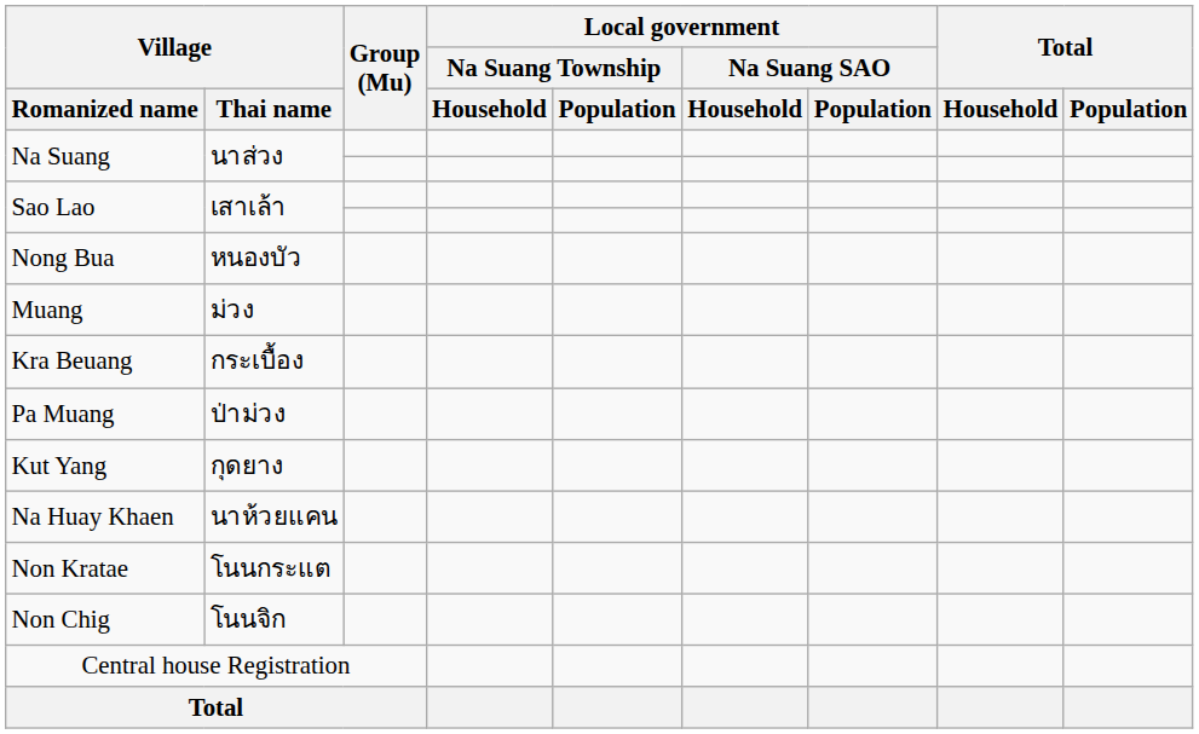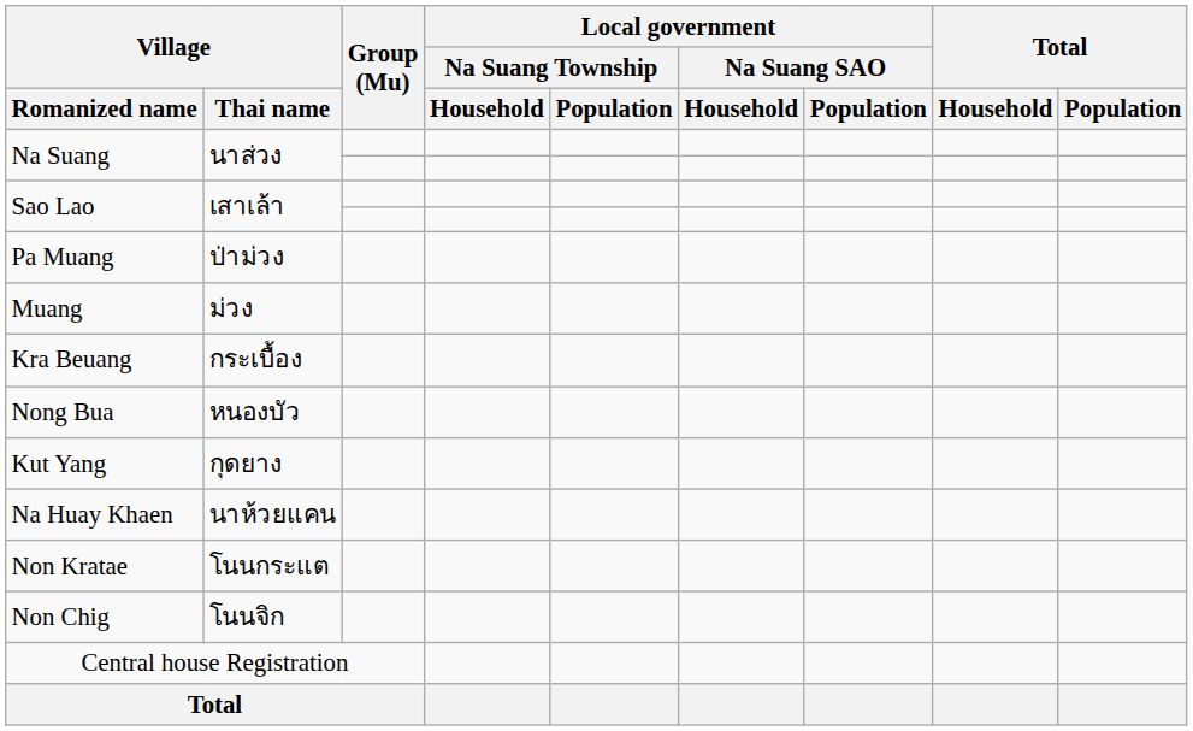 <table class="wikitable" style="font-size: 95%";>
 <tr>
 <th rowspan=2 colspan=2>Village</th>
 <th rowspan=3>Group<br>(Mu)</th>
 <th colspan=4>Local government</th>
 <th rowspan=2 colspan=2>Total</th>
 </tr>
 <tr>
 <th colspan=2>Na Suang Township</th>
 <th colspan=2>Na Suang SAO</th>
 </tr>
 <tr>
 <th>Romanized name</th>
 <th>Thai name</th>
 <th>Household</th>
 <th>Population</th>
 <th>Household</th>
 <th>Population</th>
 <th>Household</th>
 <th>Population</th>
 </tr>
 <tr>
 <td rowspan=2>Na Suang</td>
 <td rowspan=2>นาส่วง</td>
 <td></td>
 <td></td>
 <td></td>
 <td></td>
 <td></td>
 <td></td>
 <td></td>
 </tr>
 <tr>
 <td></td>
 <td></td>
 <td></td>
 <td></td>
 <td></td>
 <td></td>
 <td></td>
 </tr>
 <tr>
 <td rowspan=2>Sao Lao</td>
 <td rowspan=2>เสาเล้า</td>
 <td></td>
 <td></td>
 <td></td>
 <td></td>
 <td></td>
 <td></td>
 <td></td>
 </tr>
 <tr>
 <td></td>
 <td></td>
 <td></td>
 <td></td>
 <td></td>
 <td></td>
 <td></td>
 </tr>
 <tr>
-<td>Nong Bua</td>
-<td>หนองบัว</td>
+<td>Pa Muang</td>
+<td>ป่าม่วง</td>
 <td></td>
 <td></td>
 <td></td>
 <td></td>
 <td></td>
 <td></td>
 <td></td>
 </tr>
 <tr>
 <td>Muang</td>
 <td>ม่วง</td>
 <td></td>
 <td></td>
 <td></td>
 <td></td>
 <td></td>
 <td></td>
 <td></td>
 </tr>
 <tr>
 <td>Kra Beuang</td>
 <td>กระเบื้อง</td>
 <td></td>
 <td></td>
 <td></td>
 <td></td>
 <td></td>
 <td></td>
 <td></td>
 </tr>
 <tr>
-<td>Pa Muang</td>
-<td>ป่าม่วง</td>
+<td>Nong Bua</td>
+<td>หนองบัว</td>
 <td></td>
 <td></td>
 <td></td>
 <td></td>
 <td></td>
 <td></td>
 <td></td>
 </tr>
 <tr>
 <td>Kut Yang</td>
 <td>กุดยาง</td>
 <td></td>
 <td></td>
 <td></td>
 <td></td>
 <td></td>
 <td></td>
 <td></td>
 </tr>
 <tr>
 <td>Na Huay Khaen</td>
 <td>นาห้วยแคน</td>
 <td></td>
 <td></td>
 <td></td>
 <td></td>
 <td></td>
 <td></td>
 <td></td>
 </tr>
 <tr>
 <td>Non Kratae</td>
 <td>โนนกระแต</td>
 <td></td>
 <td></td>
 <td></td>
 <td></td>
 <td></td>
 <td></td>
 <td></td>
 </tr>
 <tr>
 <td>Non Chig</td>
 <td>โนนจิก</td>
 <td></td>
 <td></td>
 <td></td>
 <td></td>
 <td></td>
 <td></td>
 <td></td>
 </tr>
 <tr>
 <td colspan=3 align=center>Central house Registration</td>
 <td></td>
 <td></td>
 <td></td>
 <td></td>
 <td></td>
 <td></td>
 </tr>
 <tr>
 <th colspan=3>Total</th>
 <th></th>
 <th></th>
 <th></th>
 <th></th>
 <th></th>
 <th></th>
 </tr>
 </table>
